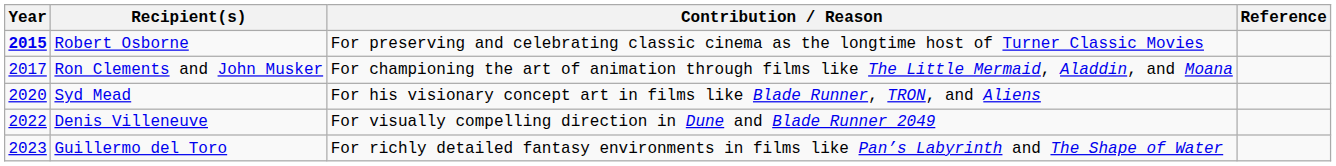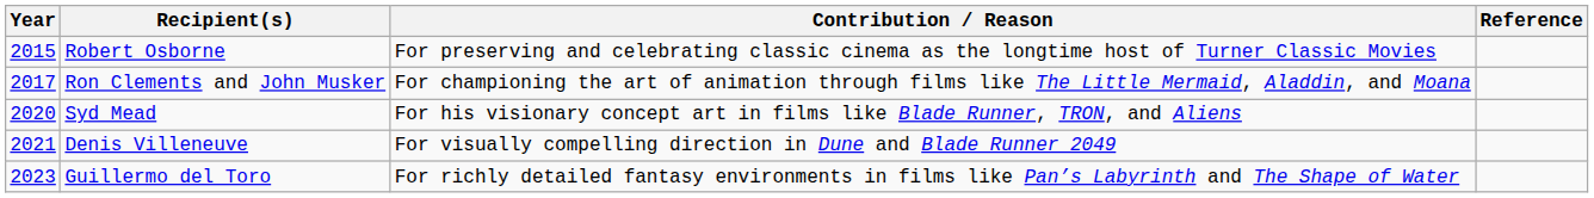 <table class="wikitable sortable">
 <tr>
 <th>Year</th>
 <th>Recipient(s)</th>
 <th>Contribution / Reason</th>
 <th>Reference</th>
 </tr>
 <tr>
-<td><strong><a href='#'>2015</a></strong></td>
+<td><a href='#'>2015</a></td>
 <td><a href='#'>Robert Osborne</a></td>
 <td>For preserving and celebrating classic cinema as the longtime host of <a href='#'>Turner Classic Movies</a></td>
 <td></td>
 </tr>
 <tr>
 <td><a href='#'>2017</a></td>
 <td><a href='#'>Ron Clements</a> and <a href='#'>John Musker</a></td>
 <td>For championing the art of animation through films like <em><a href='#'>The Little Mermaid</a></em>, <em><a href='#'>Aladdin</a></em>, and <em><a href='#'>Moana</a></em></td>
 <td></td>
 </tr>
 <tr>
 <td><a href='#'>2020</a></td>
 <td><a href='#'>Syd Mead</a></td>
 <td>For his visionary concept art in films like <em><a href='#'>Blade Runner</a></em>, <em><a href='#'>TRON</a></em>, and <em><a href='#'>Aliens</a></em></td>
 <td></td>
 </tr>
 <tr>
-<td><a href='#'>2022</a></td>
+<td><a href='#'>2021</a></td>
 <td><a href='#'>Denis Villeneuve</a></td>
 <td>For visually compelling direction in <em><a href='#'>Dune</a></em> and <em><a href='#'>Blade Runner 2049</a></em></td>
 <td></td>
 </tr>
 <tr>
 <td><a href='#'>2023</a></td>
 <td><a href='#'>Guillermo del Toro</a></td>
 <td>For richly detailed fantasy environments in films like <em><a href='#'>Pan’s Labyrinth</a></em> and <em><a href='#'>The Shape of Water</a></em></td>
 <td></td>
 </tr>
 </table>
